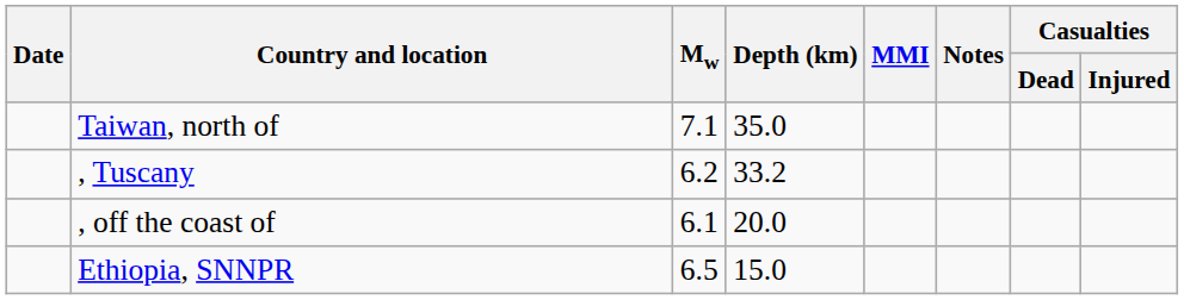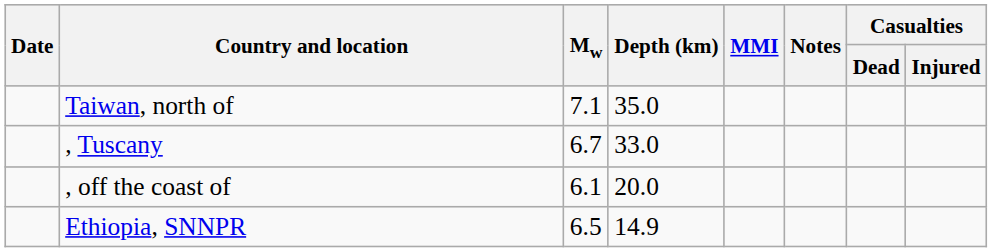 <table class="wikitable sortable sort-under" style="border:1px black; margin-left:1em;">
 <tr>
 <th rowspan="2"><small>Date</small></th>
 <th rowspan="2" style="width: 310px"><small>Country and location</small></th>
 <th rowspan="2"><small>M<sub>w</sub></small></th>
 <th rowspan="2"><small>Depth (km)</small></th>
 <th rowspan="2"><small><a href='#'>MMI</a></small></th>
 <th rowspan="2" class="unsortable"><small>Notes</small></th>
 <th colspan="2"><small>Casualties</small></th>
 </tr>
 <tr>
 <th><small>Dead</small></th>
 <th><small>Injured</small></th>
 </tr>
 <tr>
 <td></td>
 <td> <a href='#'>Taiwan</a>, north of</td>
 <td>7.1</td>
 <td>35.0</td>
 <td></td>
 <td></td>
 <td></td>
 <td></td>
 </tr>
 <tr>
 <td></td>
 <td>, <a href='#'>Tuscany</a></td>
-<td>6.2</td>
-<td>33.2</td>
+<td>6.7</td>
+<td>33.0</td>
 <td></td>
 <td></td>
 <td></td>
 <td></td>
 </tr>
 <tr>
 <td></td>
 <td>, off the coast of</td>
 <td>6.1</td>
 <td>20.0</td>
 <td></td>
 <td></td>
 <td></td>
 <td></td>
 </tr>
 <tr>
 <td></td>
 <td> <a href='#'>Ethiopia</a>, <a href='#'>SNNPR</a></td>
 <td>6.5</td>
-<td>15.0</td>
+<td>14.9</td>
 <td></td>
 <td></td>
 <td></td>
 <td></td>
 </tr>
 </table>
